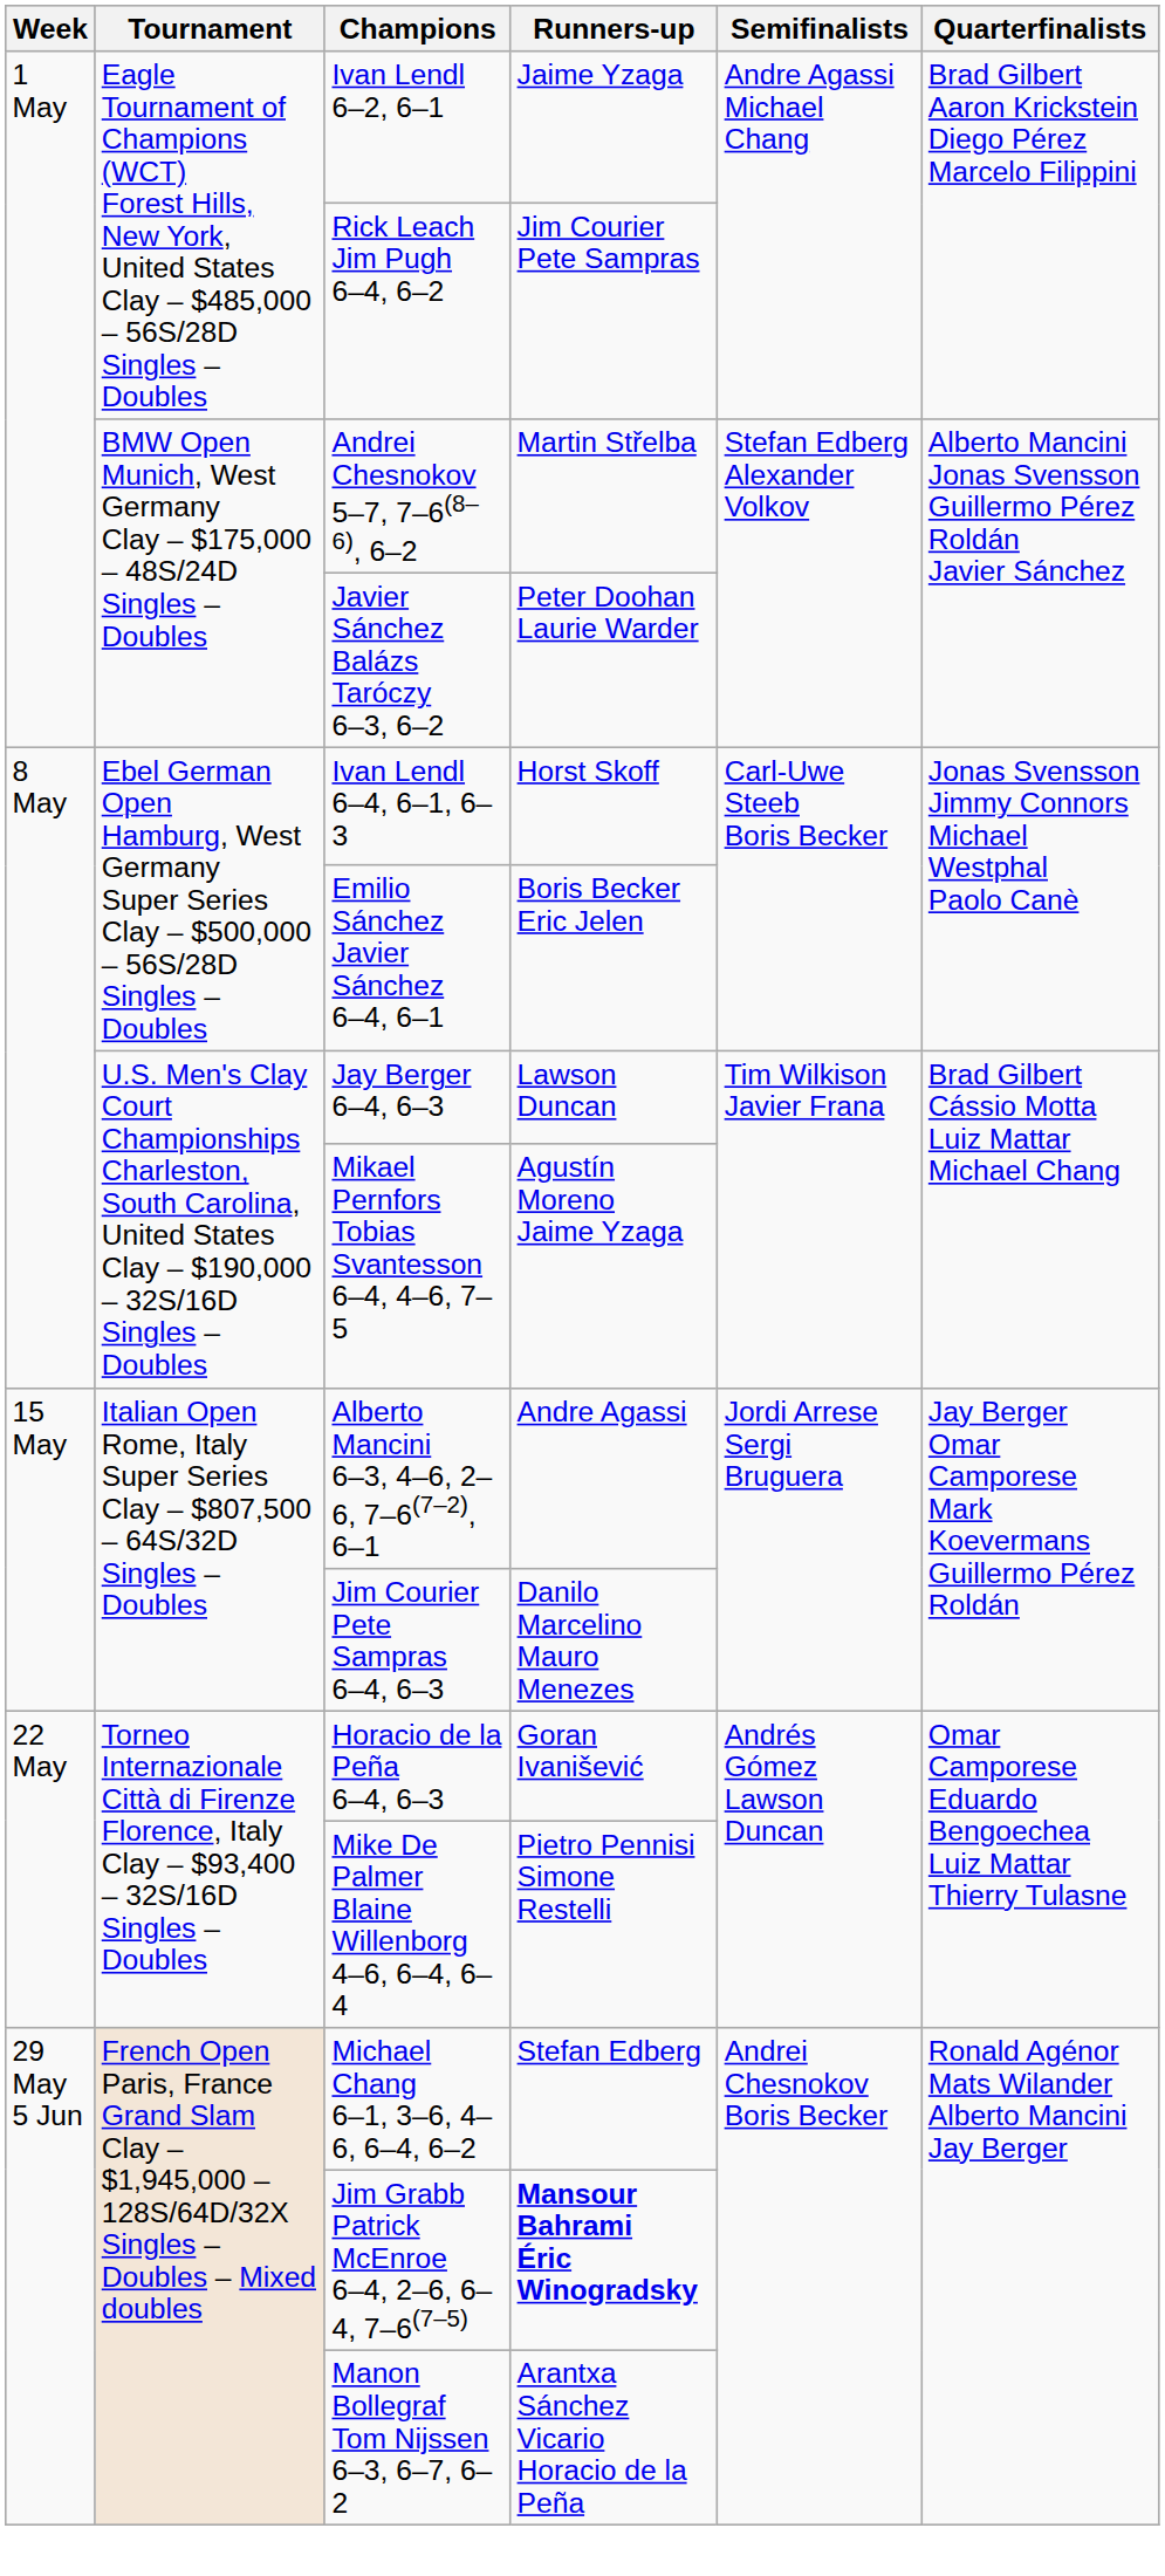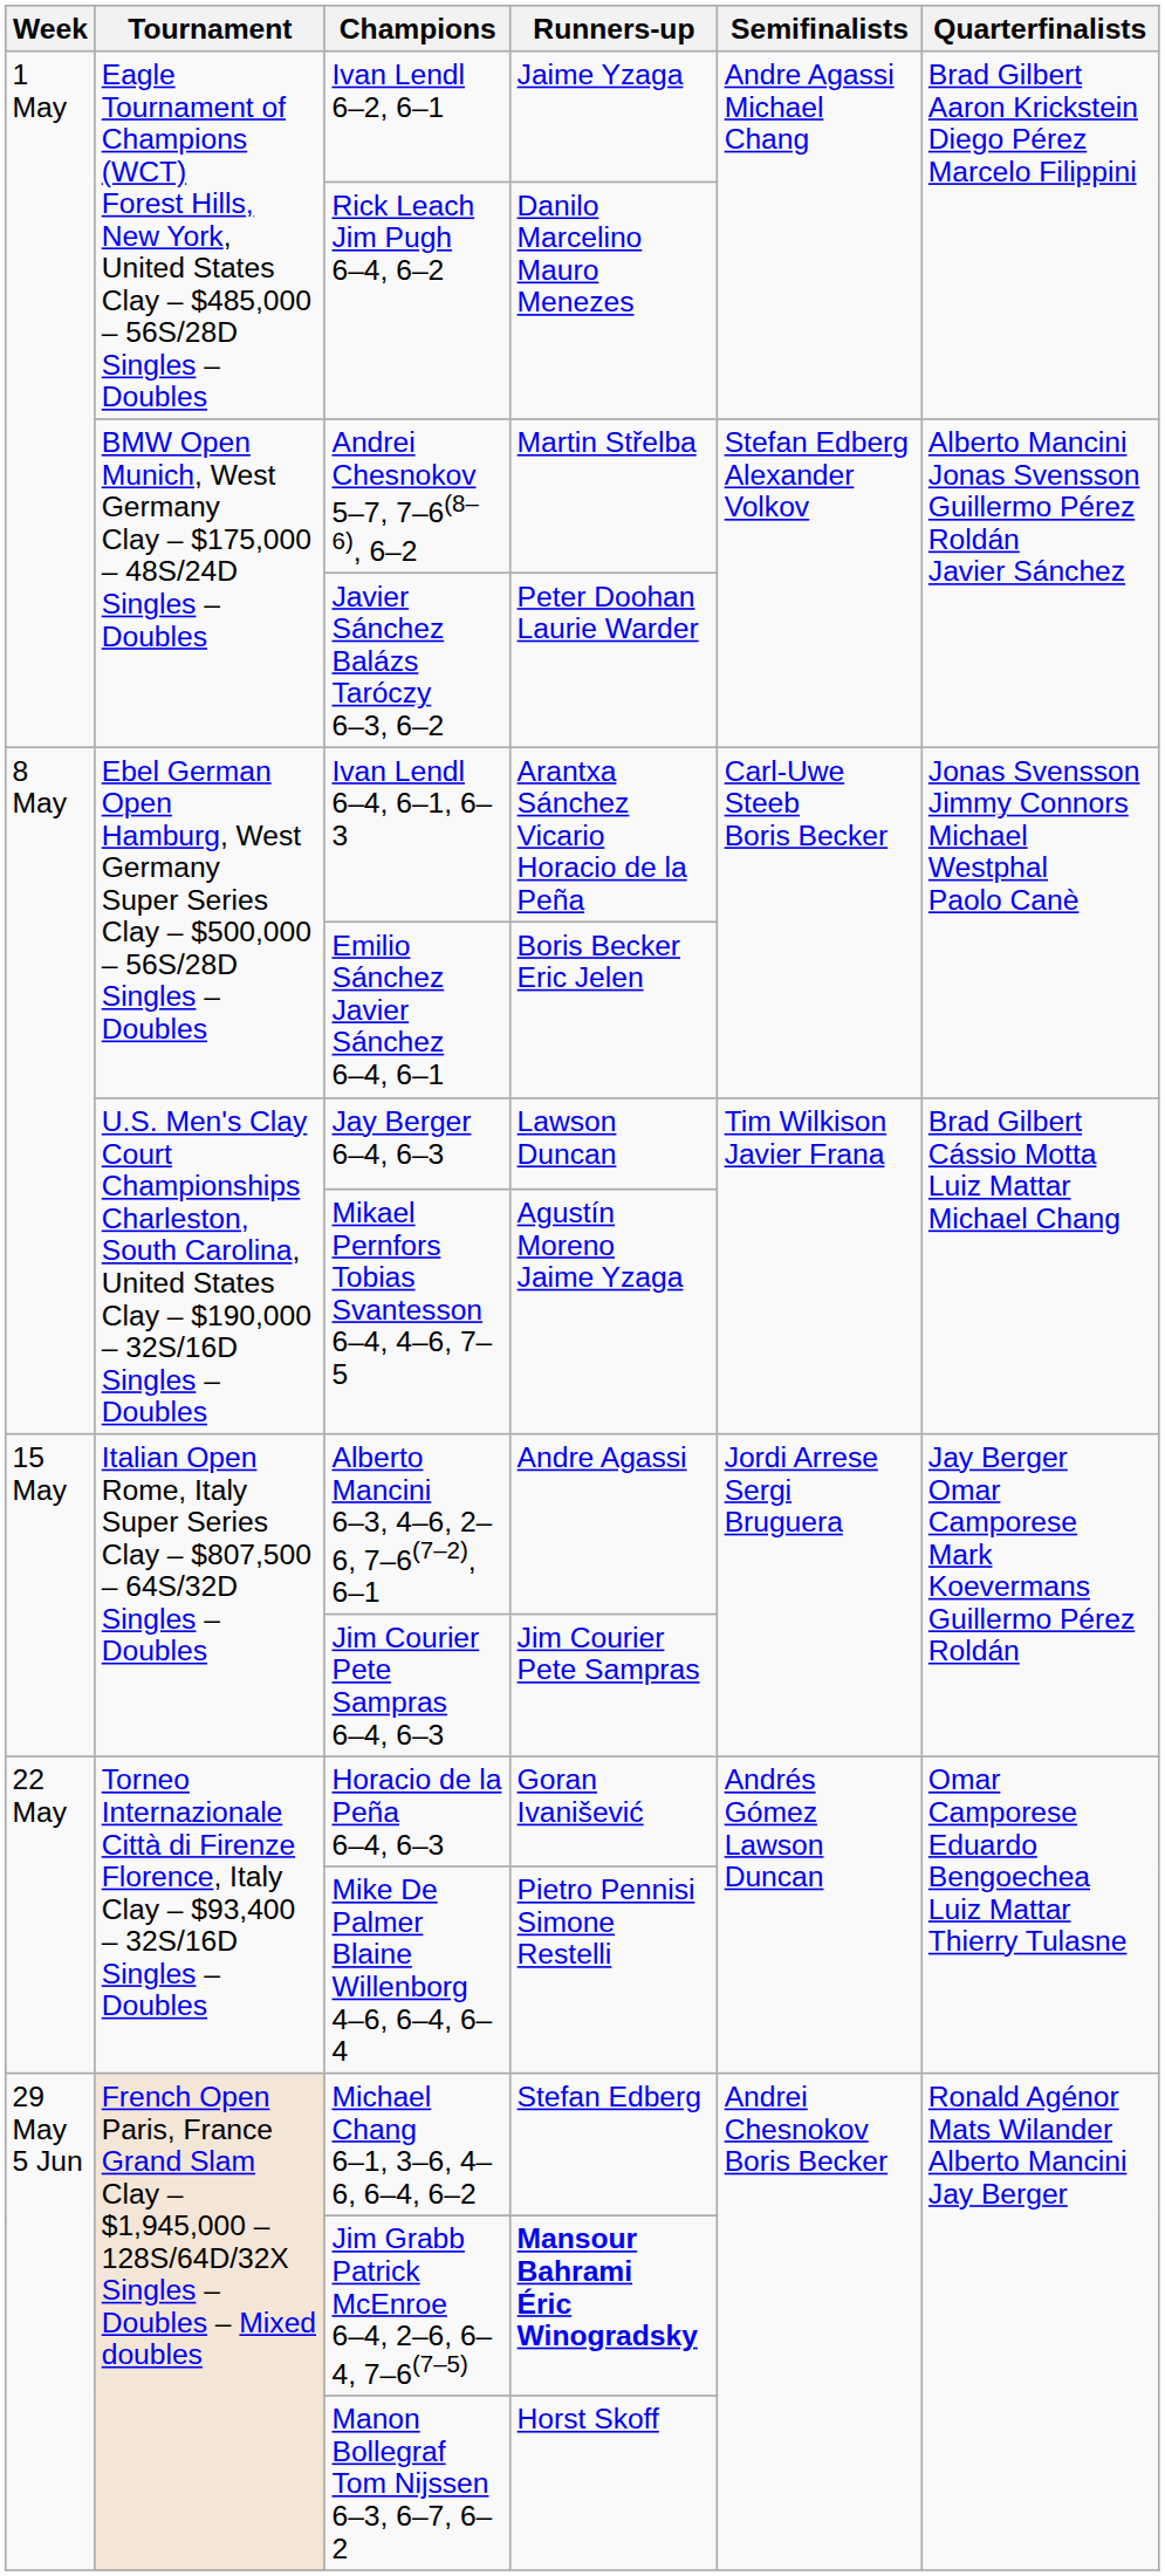 <table class=wikitable style=font-size:95%>
 <tr>
 <th style="width:48px;">Week</th>
 <th style="width:250px;">Tournament</th>
 <th style="width:200px;">Champions</th>
 <th style="width:200px;">Runners-up</th>
 <th style="width:195px;">Semifinalists</th>
 <th style="width:195px;">Quarterfinalists</th>
 </tr>
 <tr valign=top>
 <td rowspan=4>1 May</td>
 <td rowspan=2><a href='#'>Eagle Tournament of Champions (WCT)</a><br><a href='#'>Forest Hills, New York</a>, United States<br> Clay – $485,000 – 56S/28D<br><a href='#'>Singles</a> – <a href='#'>Doubles</a></td>
 <td> <a href='#'>Ivan Lendl</a><br>6–2, 6–1</td>
 <td> <a href='#'>Jaime Yzaga</a></td>
 <td rowspan=2> <a href='#'>Andre Agassi</a> <br>  <a href='#'>Michael Chang</a></td>
 <td rowspan=2> <a href='#'>Brad Gilbert</a> <br>  <a href='#'>Aaron Krickstein</a> <br>  <a href='#'>Diego Pérez</a> <br>  <a href='#'>Marcelo Filippini</a></td>
 </tr>
 <tr valign=top>
 <td> <a href='#'>Rick Leach</a> <br>  <a href='#'>Jim Pugh</a><br> 6–4, 6–2</td>
-<td> <a href='#'>Jim Courier</a> <br>  <a href='#'>Pete Sampras</a></td>
+<td> <a href='#'>Danilo Marcelino</a> <br>  <a href='#'>Mauro Menezes</a></td>
 </tr>
 <tr valign=top>
 <td rowspan=2><a href='#'>BMW Open</a><br><a href='#'>Munich</a>, West Germany<br>Clay – $175,000 – 48S/24D<br><a href='#'>Singles</a> – <a href='#'>Doubles</a></td>
 <td> <a href='#'>Andrei Chesnokov</a><br>5–7, 7–6<sup>(8–6)</sup>, 6–2</td>
 <td> <a href='#'>Martin Střelba</a></td>
 <td rowspan=2> <a href='#'>Stefan Edberg</a> <br>  <a href='#'>Alexander Volkov</a></td>
 <td rowspan=2> <a href='#'>Alberto Mancini</a> <br>  <a href='#'>Jonas Svensson</a> <br>  <a href='#'>Guillermo Pérez Roldán</a> <br>  <a href='#'>Javier Sánchez</a></td>
 </tr>
 <tr valign=top>
 <td> <a href='#'>Javier Sánchez</a> <br>  <a href='#'>Balázs Taróczy</a><br> 6–3, 6–2</td>
 <td> <a href='#'>Peter Doohan</a> <br>  <a href='#'>Laurie Warder</a></td>
 </tr>
 <tr valign=top>
 <td rowspan=4>8 May</td>
 <td rowspan=2><a href='#'>Ebel German Open</a><br> <a href='#'>Hamburg</a>, West Germany <br> Super Series <br> Clay – $500,000 – 56S/28D<br><a href='#'>Singles</a> – <a href='#'>Doubles</a></td>
 <td> <a href='#'>Ivan Lendl</a><br>6–4, 6–1, 6–3</td>
-<td> <a href='#'>Horst Skoff</a></td>
+<td> <a href='#'>Arantxa Sánchez Vicario</a> <br>  <a href='#'>Horacio de la Peña</a></td>
 <td rowspan=2> <a href='#'>Carl-Uwe Steeb</a> <br>  <a href='#'>Boris Becker</a></td>
 <td rowspan=2> <a href='#'>Jonas Svensson</a> <br>  <a href='#'>Jimmy Connors</a> <br>  <a href='#'>Michael Westphal</a> <br>  <a href='#'>Paolo Canè</a></td>
 </tr>
 <tr valign=top>
 <td> <a href='#'>Emilio Sánchez</a> <br>  <a href='#'>Javier Sánchez</a><br> 6–4, 6–1</td>
 <td> <a href='#'>Boris Becker</a> <br>  <a href='#'>Eric Jelen</a></td>
 </tr>
 <tr valign=top>
 <td rowspan=2><a href='#'>U.S. Men's Clay Court Championships</a><br><a href='#'>Charleston, South Carolina</a>, United States<br>Clay – $190,000 – 32S/16D<br><a href='#'>Singles</a> – <a href='#'>Doubles</a></td>
 <td> <a href='#'>Jay Berger</a><br>6–4, 6–3</td>
 <td> <a href='#'>Lawson Duncan</a></td>
 <td rowspan=2> <a href='#'>Tim Wilkison</a> <br>  <a href='#'>Javier Frana</a></td>
 <td rowspan=2> <a href='#'>Brad Gilbert</a> <br>  <a href='#'>Cássio Motta</a> <br>  <a href='#'>Luiz Mattar</a> <br>  <a href='#'>Michael Chang</a></td>
 </tr>
 <tr valign=top>
 <td> <a href='#'>Mikael Pernfors</a> <br>  <a href='#'>Tobias Svantesson</a><br> 6–4, 4–6, 7–5</td>
 <td> <a href='#'>Agustín Moreno</a> <br>  <a href='#'>Jaime Yzaga</a></td>
 </tr>
 <tr valign=top>
 <td rowspan=2>15 May</td>
 <td rowspan=2><a href='#'>Italian Open</a><br>Rome, Italy <br> Super Series <br>Clay – $807,500 – 64S/32D<br><a href='#'>Singles</a> – <a href='#'>Doubles</a></td>
 <td> <a href='#'>Alberto Mancini</a><br>6–3, 4–6, 2–6, 7–6<sup>(7–2)</sup>, 6–1</td>
 <td> <a href='#'>Andre Agassi</a></td>
 <td rowspan=2> <a href='#'>Jordi Arrese</a> <br>  <a href='#'>Sergi Bruguera</a></td>
 <td rowspan=2> <a href='#'>Jay Berger</a> <br>  <a href='#'>Omar Camporese</a> <br>  <a href='#'>Mark Koevermans</a> <br>  <a href='#'>Guillermo Pérez Roldán</a></td>
 </tr>
 <tr valign=top>
 <td> <a href='#'>Jim Courier</a> <br>  <a href='#'>Pete Sampras</a><br> 6–4, 6–3</td>
-<td> <a href='#'>Danilo Marcelino</a> <br>  <a href='#'>Mauro Menezes</a></td>
+<td> <a href='#'>Jim Courier</a> <br>  <a href='#'>Pete Sampras</a></td>
 </tr>
 <tr valign=top>
 <td rowspan=2>22 May</td>
 <td rowspan=2><a href='#'>Torneo Internazionale Città di Firenze</a> <br> <a href='#'>Florence</a>, Italy<br>Clay – $93,400 – 32S/16D <br> <a href='#'>Singles</a> – <a href='#'>Doubles</a></td>
 <td> <a href='#'>Horacio de la Peña</a><br>6–4, 6–3</td>
 <td> <a href='#'>Goran Ivanišević</a></td>
 <td rowspan=2> <a href='#'>Andrés Gómez</a> <br>  <a href='#'>Lawson Duncan</a></td>
 <td rowspan=2> <a href='#'>Omar Camporese</a> <br>  <a href='#'>Eduardo Bengoechea</a> <br>  <a href='#'>Luiz Mattar</a> <br>  <a href='#'>Thierry Tulasne</a></td>
 </tr>
 <tr valign=top>
 <td> <a href='#'>Mike De Palmer</a> <br>  <a href='#'>Blaine Willenborg</a><br> 4–6, 6–4, 6–4</td>
 <td> <a href='#'>Pietro Pennisi</a> <br>  <a href='#'>Simone Restelli</a></td>
 </tr>
 <tr valign=top>
 <td rowspan=3>29 May<br>5 Jun</td>
 <td bgcolor=#F3E6D7 rowspan=3><a href='#'>French Open</a><br>Paris, France<br><a href='#'>Grand Slam</a><br>Clay – $1,945,000 – 128S/64D/32X<br><a href='#'>Singles</a> – <a href='#'>Doubles</a> – <a href='#'>Mixed doubles</a></td>
 <td> <a href='#'>Michael Chang</a><br>6–1, 3–6, 4–6, 6–4, 6–2</td>
 <td> <a href='#'>Stefan Edberg</a></td>
 <td rowspan=3> <a href='#'>Andrei Chesnokov</a> <br>  <a href='#'>Boris Becker</a></td>
 <td rowspan=3> <a href='#'>Ronald Agénor</a> <br>  <a href='#'>Mats Wilander</a> <br>  <a href='#'>Alberto Mancini</a> <br>  <a href='#'>Jay Berger</a></td>
 </tr>
 <tr valign=top>
 <td> <a href='#'>Jim Grabb</a> <br>  <a href='#'>Patrick McEnroe</a><br> 6–4, 2–6, 6–4, 7–6<sup>(7–5)</sup></td>
 <td><strong> <a href='#'>Mansour Bahrami</a> <br>  <a href='#'>Éric Winogradsky</a></strong></td>
 </tr>
 <tr valign=top>
 <td> <a href='#'>Manon Bollegraf</a> <br>  <a href='#'>Tom Nijssen</a><br> 6–3, 6–7, 6–2</td>
-<td> <a href='#'>Arantxa Sánchez Vicario</a> <br>  <a href='#'>Horacio de la Peña</a></td>
+<td> <a href='#'>Horst Skoff</a></td>
 </tr>
 </table>
